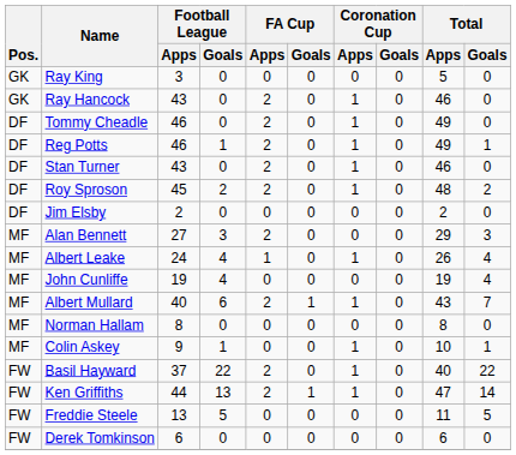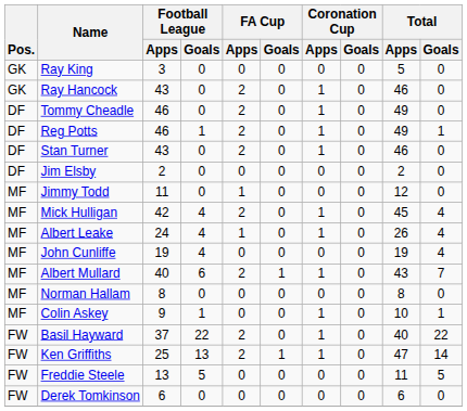 <table class="wikitable" style="text-align:center">
 <tr>
 <th rowspan="2" valign="bottom">Pos.</th>
 <th rowspan="2">Name</th>
 <th colspan="2" width="85">Football League</th>
 <th colspan="2" width="85">FA Cup</th>
 <th colspan="2" width="85">Coronation Cup</th>
 <th colspan="2" width="85">Total</th>
 </tr>
 <tr>
 <th>Apps</th>
 <th>Goals</th>
 <th>Apps</th>
 <th>Goals</th>
 <th>Apps</th>
 <th>Goals</th>
 <th>Apps</th>
 <th>Goals</th>
 </tr>
 <tr>
 <td align="left">GK</td>
 <td align="left"> <a href='#'>Ray King</a></td>
 <td>3</td>
 <td>0</td>
 <td>0</td>
 <td>0</td>
 <td>0</td>
 <td>0</td>
 <td>5</td>
 <td>0</td>
 </tr>
 <tr>
 <td align="left">GK</td>
 <td align="left"> <a href='#'>Ray Hancock</a></td>
 <td>43</td>
 <td>0</td>
 <td>2</td>
 <td>0</td>
 <td>1</td>
 <td>0</td>
 <td>46</td>
 <td>0</td>
 </tr>
 <tr>
 <td align="left">DF</td>
 <td align="left"> <a href='#'>Tommy Cheadle</a></td>
 <td>46</td>
 <td>0</td>
 <td>2</td>
 <td>0</td>
 <td>1</td>
 <td>0</td>
 <td>49</td>
 <td>0</td>
 </tr>
 <tr>
 <td align="left">DF</td>
 <td align="left"> <a href='#'>Reg Potts</a></td>
 <td>46</td>
 <td>1</td>
 <td>2</td>
 <td>0</td>
 <td>1</td>
 <td>0</td>
 <td>49</td>
 <td>1</td>
 </tr>
 <tr>
 <td align="left">DF</td>
 <td align="left"> <a href='#'>Stan Turner</a></td>
 <td>43</td>
 <td>0</td>
 <td>2</td>
 <td>0</td>
 <td>1</td>
 <td>0</td>
 <td>46</td>
 <td>0</td>
 </tr>
 <tr>
 <td align="left">DF</td>
-<td align="left"> <a href='#'>Roy Sproson</a></td>
-<td>45</td>
-<td>2</td>
-<td>2</td>
-<td>0</td>
-<td>1</td>
-<td>0</td>
-<td>48</td>
-<td>2</td>
-</tr>
-<tr>
-<td align="left">DF</td>
 <td align="left"> <a href='#'>Jim Elsby</a></td>
 <td>2</td>
 <td>0</td>
 <td>0</td>
 <td>0</td>
 <td>0</td>
 <td>0</td>
 <td>2</td>
 <td>0</td>
 </tr>
 <tr>
 <td align="left">MF</td>
-<td align="left"> <a href='#'>Alan Bennett</a></td>
-<td>27</td>
-<td>3</td>
-<td>2</td>
+<td align="left"> <a href='#'>Jimmy Todd</a></td>
+<td>11</td>
+<td>0</td>
+<td>1</td>
 <td>0</td>
 <td>0</td>
 <td>0</td>
-<td>29</td>
-<td>3</td>
+<td>12</td>
+<td>0</td>
+</tr>
+<tr>
+<td align="left">MF</td>
+<td align="left"> <a href='#'>Mick Hulligan</a></td>
+<td>42</td>
+<td>4</td>
+<td>2</td>
+<td>0</td>
+<td>1</td>
+<td>0</td>
+<td>45</td>
+<td>4</td>
 </tr>
 <tr>
 <td align="left">MF</td>
 <td align="left"> <a href='#'>Albert Leake</a></td>
 <td>24</td>
 <td>4</td>
 <td>1</td>
 <td>0</td>
 <td>1</td>
 <td>0</td>
 <td>26</td>
 <td>4</td>
 </tr>
 <tr>
 <td align="left">MF</td>
 <td align="left"> <a href='#'>John Cunliffe</a></td>
 <td>19</td>
 <td>4</td>
 <td>0</td>
 <td>0</td>
 <td>0</td>
 <td>0</td>
 <td>19</td>
 <td>4</td>
 </tr>
 <tr>
 <td align="left">MF</td>
 <td align="left"> <a href='#'>Albert Mullard</a></td>
 <td>40</td>
 <td>6</td>
 <td>2</td>
 <td>1</td>
 <td>1</td>
 <td>0</td>
 <td>43</td>
 <td>7</td>
 </tr>
 <tr>
 <td align="left">MF</td>
 <td align="left"> <a href='#'>Norman Hallam</a></td>
 <td>8</td>
 <td>0</td>
 <td>0</td>
 <td>0</td>
 <td>0</td>
 <td>0</td>
 <td>8</td>
 <td>0</td>
 </tr>
 <tr>
 <td align="left">MF</td>
 <td align="left"> <a href='#'>Colin Askey</a></td>
 <td>9</td>
 <td>1</td>
 <td>0</td>
 <td>0</td>
 <td>1</td>
 <td>0</td>
 <td>10</td>
 <td>1</td>
 </tr>
 <tr>
 <td align="left">FW</td>
 <td align="left"> <a href='#'>Basil Hayward</a></td>
 <td>37</td>
 <td>22</td>
 <td>2</td>
 <td>0</td>
 <td>1</td>
 <td>0</td>
 <td>40</td>
 <td>22</td>
 </tr>
 <tr>
 <td align="left">FW</td>
 <td align="left"> <a href='#'>Ken Griffiths</a></td>
-<td>44</td>
+<td>25</td>
 <td>13</td>
 <td>2</td>
 <td>1</td>
 <td>1</td>
 <td>0</td>
 <td>47</td>
 <td>14</td>
 </tr>
 <tr>
 <td align="left">FW</td>
 <td align="left"> <a href='#'>Freddie Steele</a></td>
 <td>13</td>
 <td>5</td>
 <td>0</td>
 <td>0</td>
 <td>0</td>
 <td>0</td>
 <td>11</td>
 <td>5</td>
 </tr>
 <tr>
 <td align="left">FW</td>
 <td align="left"> <a href='#'>Derek Tomkinson</a></td>
 <td>6</td>
 <td>0</td>
 <td>0</td>
 <td>0</td>
 <td>0</td>
 <td>0</td>
 <td>6</td>
 <td>0</td>
 </tr>
 <tr>
 </tr>
 </table>
